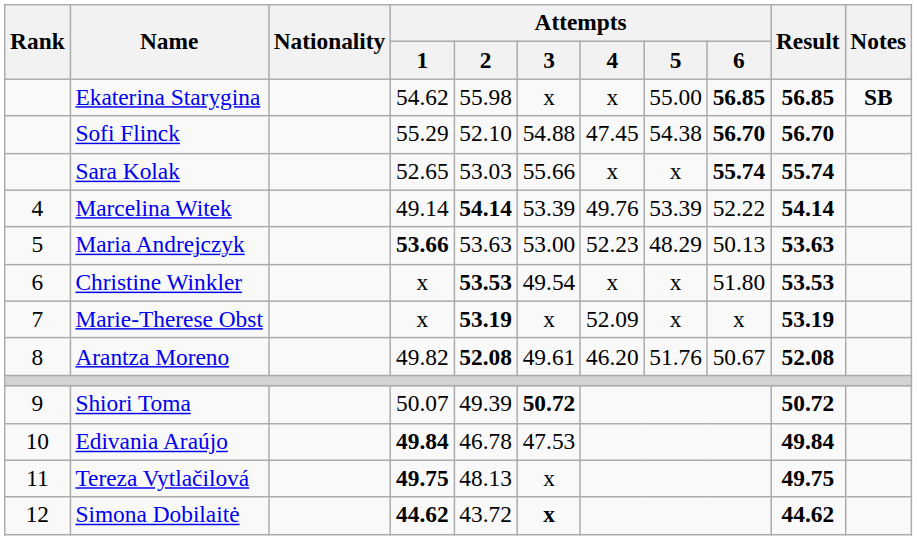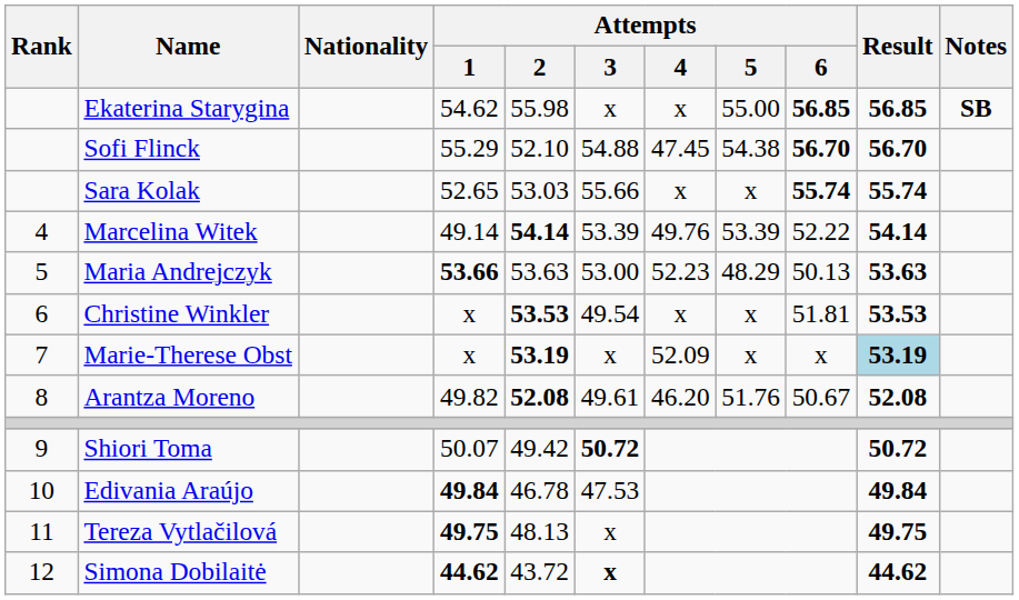 <table class="wikitable sortable" style="text-align:center">
 <tr>
 <th rowspan=2>Rank</th>
 <th rowspan=2>Name</th>
 <th rowspan=2>Nationality</th>
 <th colspan=6>Attempts</th>
 <th rowspan=2>Result</th>
 <th rowspan=2>Notes</th>
 </tr>
 <tr>
 <th>1</th>
 <th>2</th>
 <th>3</th>
 <th>4</th>
 <th>5</th>
 <th>6</th>
 </tr>
 <tr>
 <td></td>
 <td align=left><a href='#'>Ekaterina Starygina</a></td>
 <td align=left></td>
 <td>54.62</td>
 <td>55.98</td>
 <td>x</td>
 <td>x</td>
 <td>55.00</td>
 <td><strong>56.85</strong></td>
 <td><strong>56.85</strong></td>
 <td><strong>SB</strong></td>
 </tr>
 <tr>
 <td></td>
 <td align=left><a href='#'>Sofi Flinck</a></td>
 <td align=left></td>
 <td>55.29</td>
 <td>52.10</td>
 <td>54.88</td>
 <td>47.45</td>
 <td>54.38</td>
 <td><strong>56.70</strong></td>
 <td><strong>56.70</strong></td>
 <td></td>
 </tr>
 <tr>
 <td></td>
 <td align=left><a href='#'>Sara Kolak</a></td>
 <td align=left></td>
 <td>52.65</td>
 <td>53.03</td>
 <td>55.66</td>
 <td>x</td>
 <td>x</td>
 <td><strong>55.74</strong></td>
 <td><strong>55.74</strong></td>
 <td></td>
 </tr>
 <tr>
 <td>4</td>
 <td align=left><a href='#'>Marcelina Witek</a></td>
 <td align=left></td>
 <td>49.14</td>
 <td><strong>54.14</strong></td>
 <td>53.39</td>
 <td>49.76</td>
 <td>53.39</td>
 <td>52.22</td>
 <td><strong>54.14</strong></td>
 <td></td>
 </tr>
 <tr>
 <td>5</td>
 <td align=left><a href='#'>Maria Andrejczyk</a></td>
 <td align=left></td>
 <td><strong>53.66</strong></td>
 <td>53.63</td>
 <td>53.00</td>
 <td>52.23</td>
 <td>48.29</td>
 <td>50.13</td>
 <td><strong>53.63</strong></td>
 <td></td>
 </tr>
 <tr>
 <td>6</td>
 <td align=left><a href='#'>Christine Winkler</a></td>
 <td align=left></td>
 <td>x</td>
 <td><strong>53.53</strong></td>
 <td>49.54</td>
 <td>x</td>
 <td>x</td>
-<td>51.80</td>
+<td>51.81</td>
 <td><strong>53.53</strong></td>
 <td></td>
 </tr>
 <tr>
 <td>7</td>
 <td align=left><a href='#'>Marie-Therese Obst</a></td>
 <td align=left></td>
 <td>x</td>
 <td><strong>53.19</strong></td>
 <td>x</td>
 <td>52.09</td>
 <td>x</td>
 <td>x</td>
-<td><strong>53.19</strong></td>
+<td style="background: lightblue;"><strong>53.19</strong></td>
 <td></td>
 </tr>
 <tr>
 <td>8</td>
 <td align=left><a href='#'>Arantza Moreno</a></td>
 <td align=left></td>
 <td>49.82</td>
 <td><strong>52.08</strong></td>
 <td>49.61</td>
 <td>46.20</td>
 <td>51.76</td>
 <td>50.67</td>
 <td><strong>52.08</strong></td>
 <td></td>
 </tr>
 <tr>
 <td colspan=11 bgcolor=lightgray></td>
 </tr>
 <tr>
 <td>9</td>
 <td align=left><a href='#'>Shiori Toma</a></td>
 <td align=left></td>
 <td>50.07</td>
-<td>49.39</td>
+<td>49.42</td>
 <td><strong>50.72</strong></td>
 <td colspan=3></td>
 <td><strong>50.72</strong></td>
 <td></td>
 </tr>
 <tr>
 <td>10</td>
 <td align=left><a href='#'>Edivania Araújo</a></td>
 <td align=left></td>
 <td><strong>49.84</strong></td>
 <td>46.78</td>
 <td>47.53</td>
 <td colspan=3></td>
 <td><strong>49.84</strong></td>
 <td></td>
 </tr>
 <tr>
 <td>11</td>
 <td align=left><a href='#'>Tereza Vytlačilová</a></td>
 <td align=left></td>
 <td><strong>49.75</strong></td>
 <td>48.13</td>
 <td>x</td>
 <td colspan=3></td>
 <td><strong>49.75</strong></td>
 <td></td>
 </tr>
 <tr>
 <td>12</td>
 <td align=left><a href='#'>Simona Dobilaitė</a></td>
 <td align=left></td>
 <td><strong>44.62</strong></td>
 <td>43.72</td>
 <td><strong>x</strong></td>
 <td colspan=3></td>
 <td><strong>44.62</strong></td>
 <td></td>
 </tr>
 </table>
